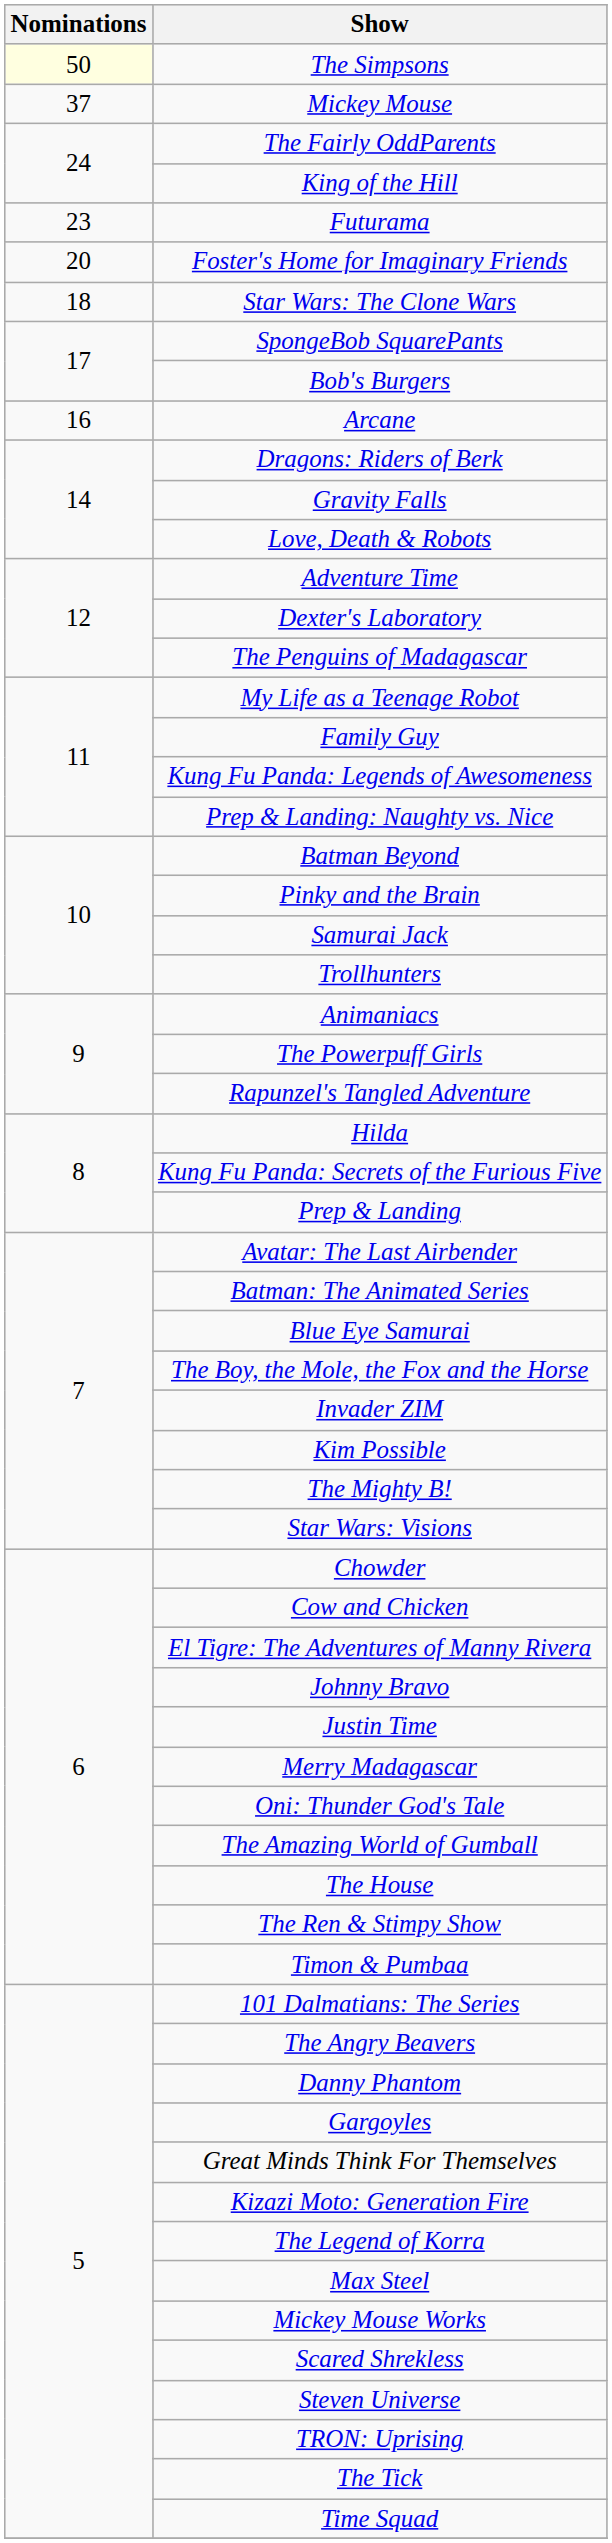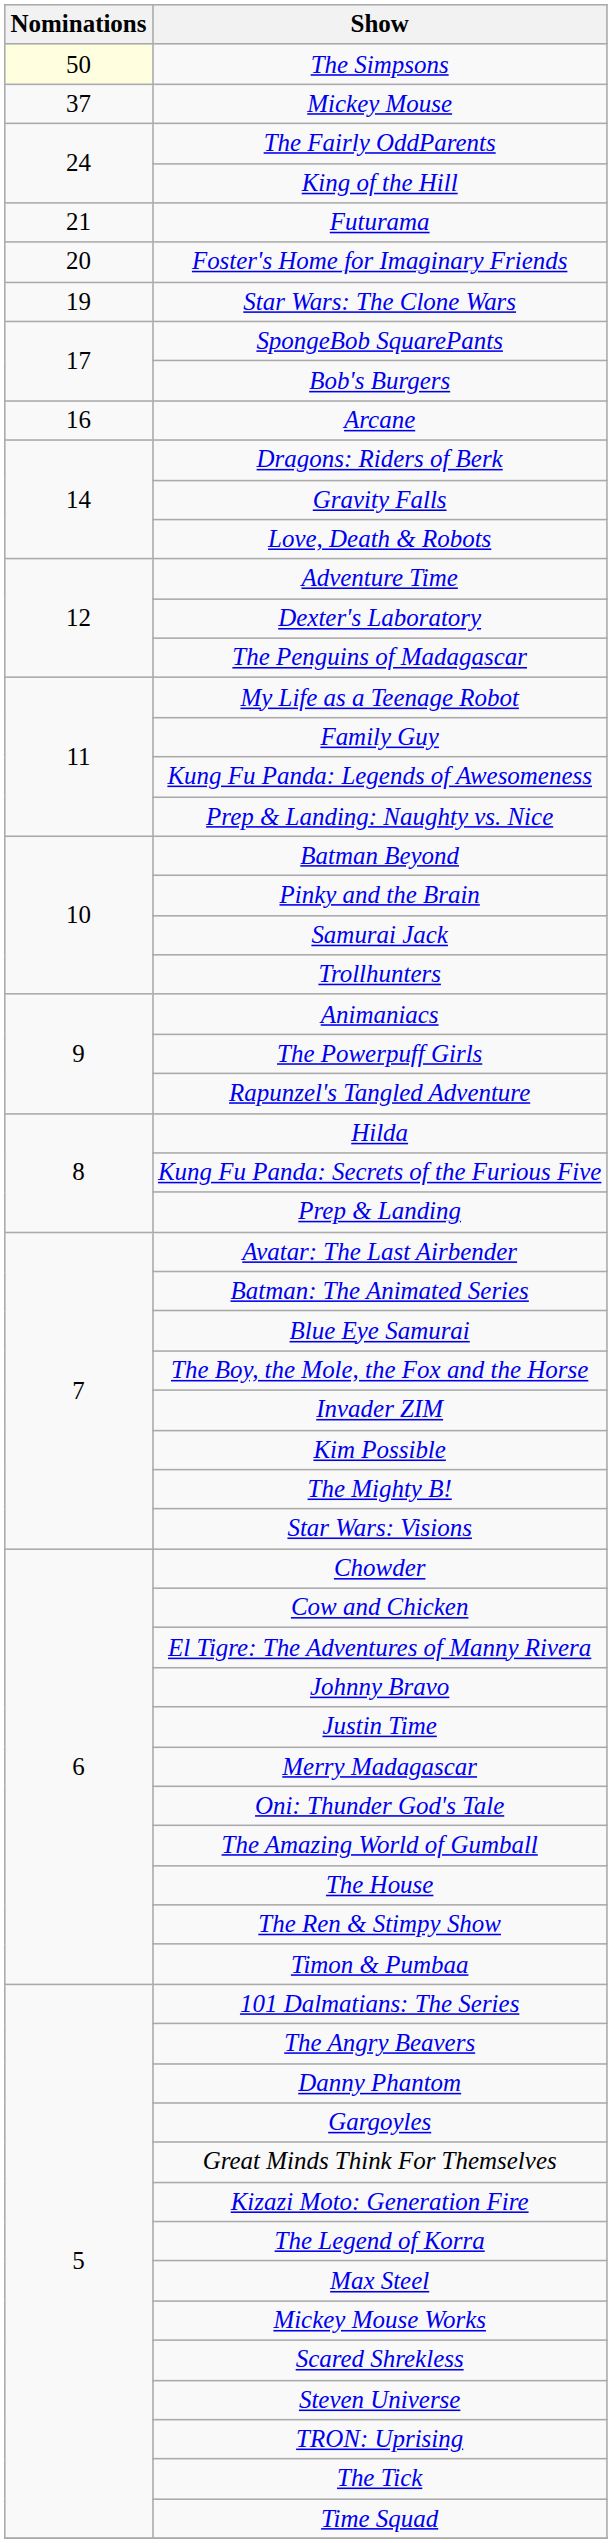 <table class="wikitable" style="text-align: center">
 <tr>
 <th scope="col" width="55">Nominations</th>
 <th scope="col" align="center">Show</th>
 </tr>
 <tr>
 <td style="background: lightyellow; text-align:center">50</td>
 <td><em><a href='#'>The Simpsons</a></em></td>
 </tr>
 <tr>
 <td style="text-align:center">37</td>
 <td><em><a href='#'>Mickey Mouse</a></em></td>
 </tr>
 <tr>
 <td rowspan=2 style="text-align:center">24</td>
 <td><em><a href='#'>The Fairly OddParents</a></em></td>
 </tr>
 <tr>
 <td><em><a href='#'>King of the Hill</a></em></td>
 </tr>
 <tr>
-<td style="text-align:center">23</td>
+<td style="text-align:center">21</td>
 <td><em><a href='#'>Futurama</a></em></td>
 </tr>
 <tr>
 <td style="text-align:center">20</td>
 <td><em><a href='#'>Foster's Home for Imaginary Friends</a></em></td>
 </tr>
 <tr>
-<td style="text-align:center">18</td>
+<td style="text-align:center">19</td>
 <td><em><a href='#'>Star Wars: The Clone Wars</a></em></td>
 </tr>
 <tr>
 <td rowspan=2 style="text-align:center">17</td>
 <td><em><a href='#'>SpongeBob SquarePants</a></em></td>
 </tr>
 <tr>
 <td><em><a href='#'>Bob's Burgers</a></em></td>
 </tr>
 <tr>
 <td style="text-align:center">16</td>
 <td><em><a href='#'>Arcane</a></em></td>
 </tr>
 <tr>
 <td rowspan=3 style="text-align:center">14</td>
 <td><em><a href='#'>Dragons: Riders of Berk</a></em></td>
 </tr>
 <tr>
 <td><em><a href='#'>Gravity Falls</a></em></td>
 </tr>
 <tr>
 <td><em><a href='#'>Love, Death & Robots</a></em></td>
 </tr>
 <tr>
 <td rowspan=3 style="text-align:center">12</td>
 <td><em><a href='#'>Adventure Time</a></em></td>
 </tr>
 <tr>
 <td><em><a href='#'>Dexter's Laboratory</a></em></td>
 </tr>
 <tr>
 <td><em><a href='#'>The Penguins of Madagascar</a></em></td>
 </tr>
 <tr>
 <td rowspan=4 style="text-align:center">11</td>
 <td><em><a href='#'>My Life as a Teenage Robot</a></em></td>
 </tr>
 <tr>
 <td><em><a href='#'>Family Guy</a></em></td>
 </tr>
 <tr>
 <td><em><a href='#'>Kung Fu Panda: Legends of Awesomeness</a></em></td>
 </tr>
 <tr>
 <td><em><a href='#'>Prep & Landing: Naughty vs. Nice</a></em></td>
 </tr>
 <tr>
 <td rowspan=4 style="text-align:center">10</td>
 <td><em><a href='#'>Batman Beyond</a></em></td>
 </tr>
 <tr>
 <td><em><a href='#'>Pinky and the Brain</a></em></td>
 </tr>
 <tr>
 <td><em><a href='#'>Samurai Jack</a></em></td>
 </tr>
 <tr>
 <td><em><a href='#'>Trollhunters</a></em></td>
 </tr>
 <tr>
 <td rowspan=3 style="text-align:center">9</td>
 <td><em><a href='#'>Animaniacs</a></em></td>
 </tr>
 <tr>
 <td><em><a href='#'>The Powerpuff Girls</a></em></td>
 </tr>
 <tr>
 <td><em><a href='#'>Rapunzel's Tangled Adventure</a></em></td>
 </tr>
 <tr>
 <td rowspan=3 style="text-align:center">8</td>
 <td><em><a href='#'>Hilda</a></em></td>
 </tr>
 <tr>
 <td><em><a href='#'>Kung Fu Panda: Secrets of the Furious Five</a></em></td>
 </tr>
 <tr>
 <td><em><a href='#'>Prep & Landing</a></em></td>
 </tr>
 <tr>
 <td rowspan=8 style="text-align:center">7</td>
 <td><em><a href='#'>Avatar: The Last Airbender</a></em></td>
 </tr>
 <tr>
 <td><em><a href='#'>Batman: The Animated Series</a></em></td>
 </tr>
 <tr>
 <td><em><a href='#'>Blue Eye Samurai</a></em></td>
 </tr>
 <tr>
 <td><em><a href='#'>The Boy, the Mole, the Fox and the Horse</a></em></td>
 </tr>
 <tr>
 <td><em><a href='#'>Invader ZIM</a></em></td>
 </tr>
 <tr>
 <td><em><a href='#'>Kim Possible</a></em></td>
 </tr>
 <tr>
 <td><em><a href='#'>The Mighty B!</a></em></td>
 </tr>
 <tr>
 <td><em><a href='#'>Star Wars: Visions</a></em></td>
 </tr>
 <tr>
 <td rowspan=11 style="text-align:center">6</td>
 <td><em><a href='#'>Chowder</a></em></td>
 </tr>
 <tr>
 <td><em><a href='#'>Cow and Chicken</a></em></td>
 </tr>
 <tr>
 <td><em><a href='#'>El Tigre: The Adventures of Manny Rivera</a></em></td>
 </tr>
 <tr>
 <td><em><a href='#'>Johnny Bravo</a></em></td>
 </tr>
 <tr>
 <td><em><a href='#'>Justin Time</a></em></td>
 </tr>
 <tr>
 <td><em><a href='#'>Merry Madagascar</a></em></td>
 </tr>
 <tr>
 <td><em><a href='#'>Oni: Thunder God's Tale</a></em></td>
 </tr>
 <tr>
 <td><em><a href='#'>The Amazing World of Gumball</a></em></td>
 </tr>
 <tr>
 <td><em><a href='#'>The House</a></em></td>
 </tr>
 <tr>
 <td><em><a href='#'>The Ren & Stimpy Show</a></em></td>
 </tr>
 <tr>
 <td><em><a href='#'>Timon & Pumbaa</a></em></td>
 </tr>
 <tr>
 <td rowspan=14 style="text-align:center">5</td>
 <td><em><a href='#'>101 Dalmatians: The Series</a></em></td>
 </tr>
 <tr>
 <td><em><a href='#'>The Angry Beavers</a></em></td>
 </tr>
 <tr>
 <td><em><a href='#'>Danny Phantom</a></em></td>
 </tr>
 <tr>
 <td><em><a href='#'>Gargoyles</a></em></td>
 </tr>
 <tr>
 <td><em>Great Minds Think For Themselves</em></td>
 </tr>
 <tr>
 <td><em><a href='#'>Kizazi Moto: Generation Fire</a></em></td>
 </tr>
 <tr>
 <td><em><a href='#'>The Legend of Korra</a></em></td>
 </tr>
 <tr>
 <td><em><a href='#'>Max Steel</a></em></td>
 </tr>
 <tr>
 <td><em><a href='#'>Mickey Mouse Works</a></em></td>
 </tr>
 <tr>
 <td><em><a href='#'>Scared Shrekless</a></em></td>
 </tr>
 <tr>
 <td><em><a href='#'>Steven Universe</a></em></td>
 </tr>
 <tr>
 <td><em><a href='#'>TRON: Uprising</a></em></td>
 </tr>
 <tr>
 <td><em><a href='#'>The Tick</a></em></td>
 </tr>
 <tr>
 <td><em><a href='#'>Time Squad</a></em></td>
 </tr>
 <tr>
 </tr>
 </table>
